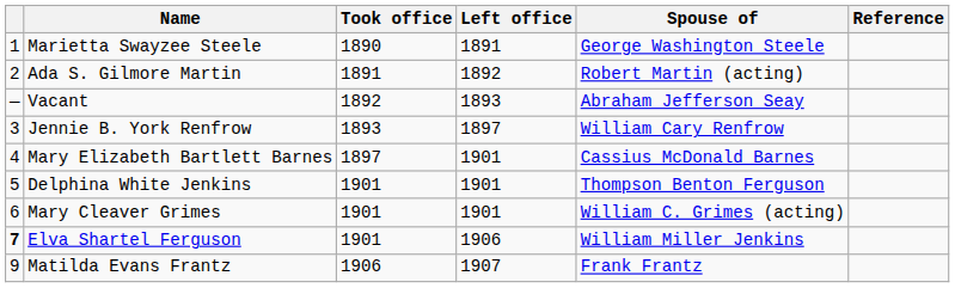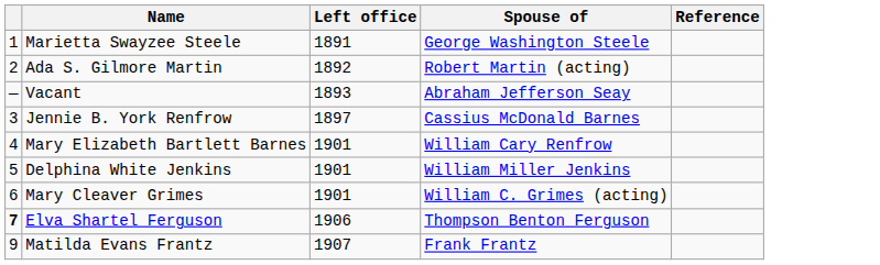 <table class=wikitable>
 <tr>
 <th></th>
 <th>Name</th>
-<th>Took office</th>
 <th>Left office</th>
 <th>Spouse of</th>
 <th>Reference</th>
 </tr>
 <tr>
 <td>1</td>
 <td>Marietta Swayzee Steele</td>
-<td>1890</td>
 <td>1891</td>
 <td><a href='#'>George Washington Steele</a></td>
 <td></td>
 </tr>
 <tr>
 <td>2</td>
 <td>Ada S. Gilmore Martin</td>
-<td>1891</td>
 <td>1892</td>
 <td><a href='#'>Robert Martin</a> (acting)</td>
 <td></td>
 </tr>
 <tr>
 <td>—</td>
 <td>Vacant</td>
-<td>1892</td>
 <td>1893</td>
 <td><a href='#'>Abraham Jefferson Seay</a></td>
 <td></td>
 </tr>
 <tr>
 <td>3</td>
 <td>Jennie B. York Renfrow</td>
-<td>1893</td>
 <td>1897</td>
-<td><a href='#'>William Cary Renfrow</a></td>
+<td><a href='#'>Cassius McDonald Barnes</a></td>
 <td></td>
 </tr>
 <tr>
 <td>4</td>
 <td>Mary Elizabeth Bartlett Barnes</td>
-<td>1897</td>
 <td>1901</td>
-<td><a href='#'>Cassius McDonald Barnes</a></td>
+<td><a href='#'>William Cary Renfrow</a></td>
 <td></td>
 </tr>
 <tr>
 <td>5</td>
 <td>Delphina White Jenkins</td>
 <td>1901</td>
-<td>1901</td>
-<td><a href='#'>Thompson Benton Ferguson</a></td>
+<td><a href='#'>William Miller Jenkins</a></td>
 <td></td>
 </tr>
 <tr>
 <td>6</td>
 <td>Mary Cleaver Grimes</td>
-<td>1901</td>
 <td>1901</td>
 <td><a href='#'>William C. Grimes</a> (acting)</td>
 <td></td>
 </tr>
 <tr>
 <td><strong>7</strong></td>
 <td><a href='#'>Elva Shartel Ferguson</a></td>
-<td>1901</td>
 <td>1906</td>
-<td><a href='#'>William Miller Jenkins</a></td>
+<td><a href='#'>Thompson Benton Ferguson</a></td>
 <td></td>
 </tr>
 <tr>
 <td>9</td>
 <td>Matilda Evans Frantz</td>
-<td>1906</td>
 <td>1907</td>
 <td><a href='#'>Frank Frantz</a></td>
 <td></td>
 </tr>
 </table>
